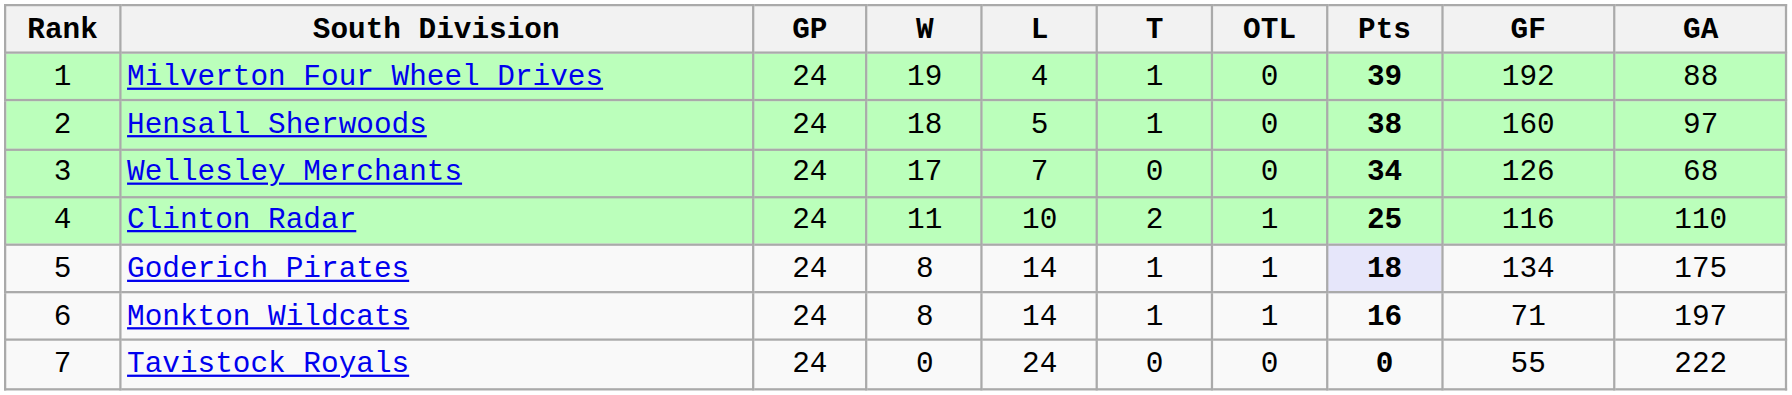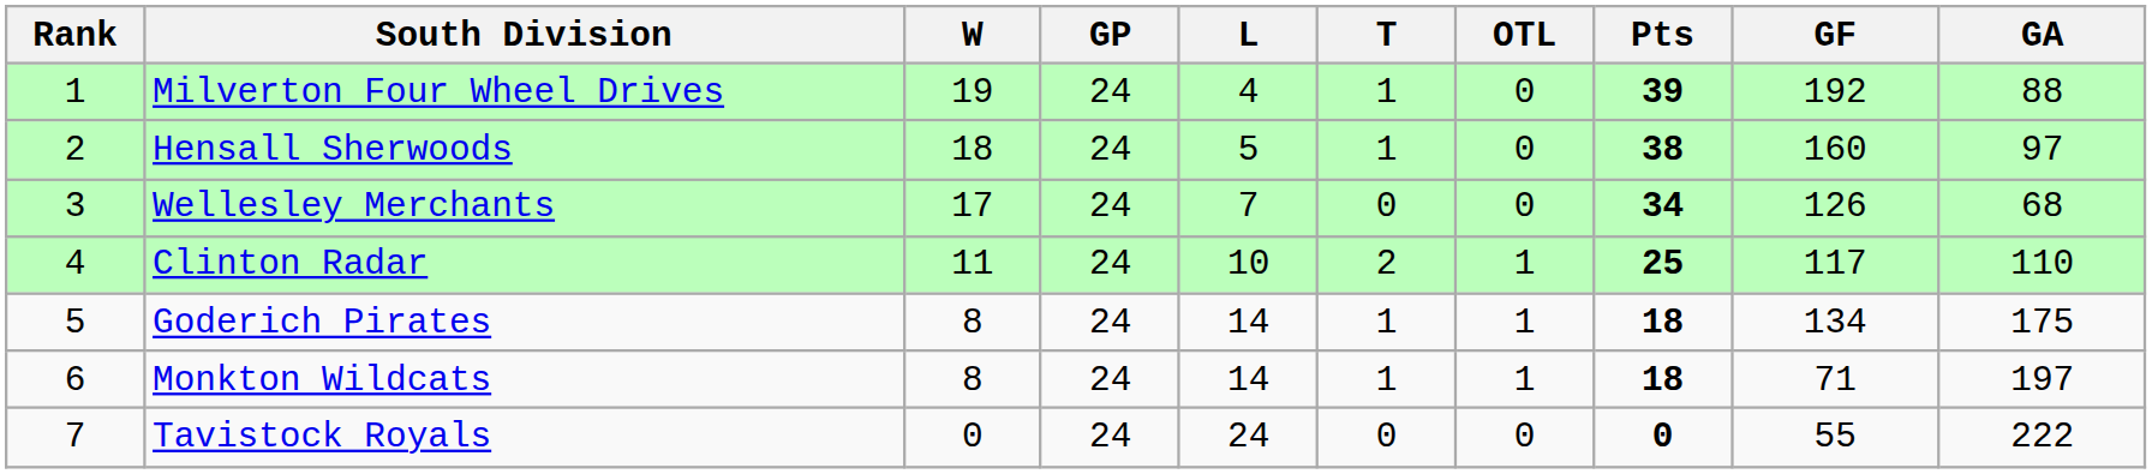 <table class="wikitable" style="text-align:center" width:50em">
 <tr>
 <th bgcolor="#DDDDFF" width="5%">Rank</th>
 <th bgcolor="#DDDDFF" width="27.5%">South Division</th>
+<th bgcolor="#DDDDFF" width="5%">W</th>
 <th bgcolor="#DDDDFF" width="5%">GP</th>
-<th bgcolor="#DDDDFF" width="5%">W</th>
 <th bgcolor="#DDDDFF" width="5%">L</th>
 <th bgcolor="#DDDDFF" width="5%">T</th>
 <th bgcolor="#DDDDFF" width="5%">OTL</th>
 <th bgcolor="#DDDDFF" width="5%">Pts</th>
 <th bgcolor="#DDDDFF" width="7.5%">GF</th>
 <th bgcolor="#DDDDFF" width="7.5%">GA</th>
 </tr>
 <tr bgcolor="#bbffbb">
 <td>1</td>
 <td align=left><a href='#'>Milverton Four Wheel Drives</a></td>
+<td>19</td>
 <td>24</td>
-<td>19</td>
 <td>4</td>
 <td>1</td>
 <td>0</td>
 <td><strong>39</strong></td>
 <td>192</td>
 <td>88</td>
 </tr>
 <tr bgcolor="#bbffbb">
 <td>2</td>
 <td align=left><a href='#'>Hensall Sherwoods</a></td>
+<td>18</td>
 <td>24</td>
-<td>18</td>
 <td>5</td>
 <td>1</td>
 <td>0</td>
 <td><strong>38</strong></td>
 <td>160</td>
 <td>97</td>
 </tr>
 <tr bgcolor="#bbffbb">
 <td>3</td>
 <td align=left><a href='#'>Wellesley Merchants</a></td>
+<td>17</td>
 <td>24</td>
-<td>17</td>
 <td>7</td>
 <td>0</td>
 <td>0</td>
 <td><strong>34</strong></td>
 <td>126</td>
 <td>68</td>
 </tr>
 <tr bgcolor="#bbffbb">
 <td>4</td>
 <td align=left><a href='#'>Clinton Radar</a></td>
+<td>11</td>
 <td>24</td>
-<td>11</td>
 <td>10</td>
 <td>2</td>
 <td>1</td>
 <td><strong>25</strong></td>
-<td>116</td>
+<td>117</td>
 <td>110</td>
 </tr>
 <tr>
 <td>5</td>
 <td align=left><a href='#'>Goderich Pirates</a></td>
+<td>8</td>
 <td>24</td>
-<td>8</td>
 <td>14</td>
 <td>1</td>
 <td>1</td>
-<td style="background: lavender;"><strong>18</strong></td>
+<td><strong>18</strong></td>
 <td>134</td>
 <td>175</td>
 </tr>
 <tr>
 <td>6</td>
 <td align=left><a href='#'>Monkton Wildcats</a></td>
+<td>8</td>
 <td>24</td>
-<td>8</td>
 <td>14</td>
 <td>1</td>
 <td>1</td>
-<td><strong>16</strong></td>
+<td><strong>18</strong></td>
 <td>71</td>
 <td>197</td>
 </tr>
 <tr>
 <td>7</td>
 <td align=left><a href='#'>Tavistock Royals</a></td>
+<td>0</td>
 <td>24</td>
-<td>0</td>
 <td>24</td>
 <td>0</td>
 <td>0</td>
 <td><strong>0</strong></td>
 <td>55</td>
 <td>222</td>
 </tr>
 </table>
